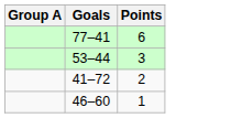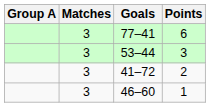 <table class="wikitable" style="text-align:center;">
 <tr>
 <th>Group A</th>
+<th width="45px">Matches</th>
 <th width="55px">Goals</th>
 <th width="45px">Points</th>
 </tr>
 <tr bgcolor="#ccffcc">
 <td align="left"></td>
+<td>3</td>
 <td>77–41</td>
 <td>6</td>
 </tr>
 <tr bgcolor="#ccffcc">
 <td align="left"></td>
+<td>3</td>
 <td>53–44</td>
 <td>3</td>
 </tr>
 <tr>
 <td align="left"></td>
+<td>3</td>
 <td>41–72</td>
 <td>2</td>
 </tr>
 <tr>
 <td align="left"></td>
+<td>3</td>
 <td>46–60</td>
 <td>1</td>
 </tr>
 </table>
